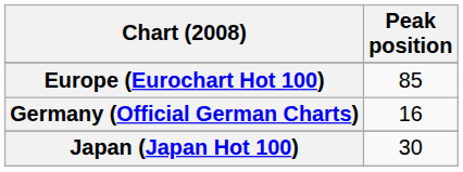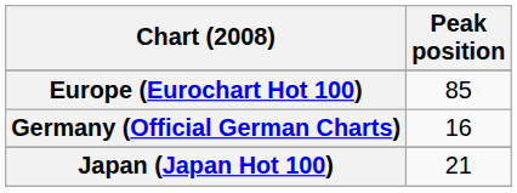 <table class="wikitable sortable plainrowheaders" style="text-align:center">
 <tr>
 <th>Chart (2008)</th>
 <th>Peak<br>position</th>
 </tr>
 <tr>
 </tr>
 <tr>
 </tr>
 <tr>
 </tr>
 <tr>
 </tr>
 <tr>
 </tr>
 <tr>
 </tr>
 <tr>
 <th scope="row">Europe (<a href='#'>Eurochart Hot 100</a>)</th>
 <td style="text-align:center;">85</td>
 </tr>
 <tr>
 <th scope="row">Germany (<a href='#'>Official German Charts</a>)</th>
 <td>16</td>
 </tr>
 <tr>
 </tr>
 <tr>
 <th scope="row">Japan (<a href='#'>Japan Hot 100</a>)</th>
-<td style="text-align:center;">30</td>
+<td style="text-align:center;">21</td>
 </tr>
 <tr>
 </tr>
 <tr>
 </tr>
 <tr>
 </tr>
 <tr>
 </tr>
 <tr>
 </tr>
 <tr>
 </tr>
 </table>
